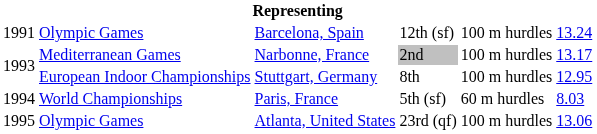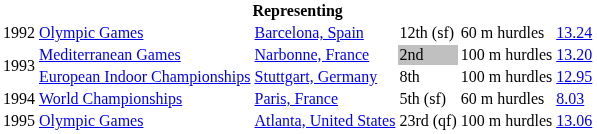 <table>
 <tr>
 <th colspan="6">Representing </th>
 </tr>
 <tr>
-<td>1991</td>
+<td>1992</td>
 <td><a href='#'>Olympic Games</a></td>
 <td><a href='#'>Barcelona, Spain</a></td>
 <td>12th (sf)</td>
-<td>100 m hurdles</td>
+<td>60 m hurdles</td>
 <td><a href='#'>13.24</a></td>
 </tr>
 <tr>
 <td rowspan=2>1993</td>
 <td><a href='#'>Mediterranean Games</a></td>
 <td><a href='#'>Narbonne, France</a></td>
 <td bgcolor=silver>2nd</td>
 <td>100 m hurdles</td>
-<td><a href='#'>13.17</a></td>
+<td><a href='#'>13.20</a></td>
 </tr>
 <tr>
 <td><a href='#'>European Indoor Championships</a></td>
 <td><a href='#'>Stuttgart, Germany</a></td>
 <td>8th</td>
 <td>100 m hurdles</td>
 <td><a href='#'>12.95</a></td>
 </tr>
 <tr>
 <td>1994</td>
 <td><a href='#'>World Championships</a></td>
 <td><a href='#'>Paris, France</a></td>
 <td>5th (sf)</td>
 <td>60 m hurdles</td>
 <td><a href='#'>8.03</a></td>
 </tr>
 <tr>
 <td>1995</td>
 <td><a href='#'>Olympic Games</a></td>
 <td><a href='#'>Atlanta, United States</a></td>
 <td>23rd (qf)</td>
 <td>100 m hurdles</td>
 <td><a href='#'>13.06</a></td>
 </tr>
 </table>
